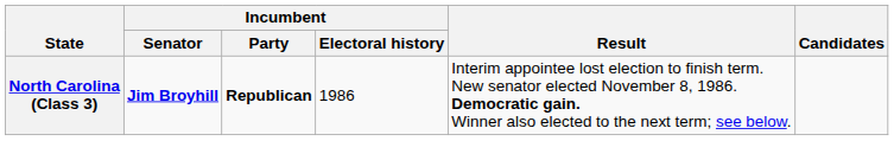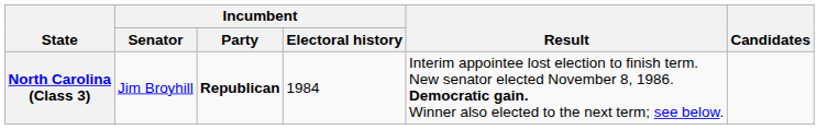 <table class="wikitable sortable">
 <tr valign=bottom>
 <th rowspan=2>State</th>
 <th colspan=3>Incumbent</th>
 <th rowspan=2>Result</th>
 <th rowspan=2 class=unsortable>Candidates</th>
 </tr>
 <tr>
 <th>Senator</th>
 <th>Party</th>
 <th>Electoral history</th>
 </tr>
 <tr>
 <th><a href='#'>North Carolina</a><br>(Class 3)</th>
-<td><strong><a href='#'>Jim Broyhill</a></strong></td>
+<td><a href='#'>Jim Broyhill</a></td>
 <td><strong>Republican</strong></td>
-<td>1986 </td>
+<td>1984 </td>
 <td>Interim appointee lost election to finish term.<br>New senator elected November 8, 1986.<br><strong>Democratic gain.</strong><br>Winner also elected to the next term; <a href='#'>see below</a>.</td>
 <td nowrap></td>
 </tr>
 </table>
